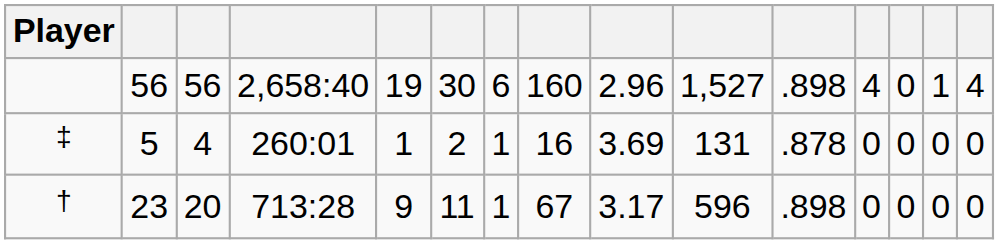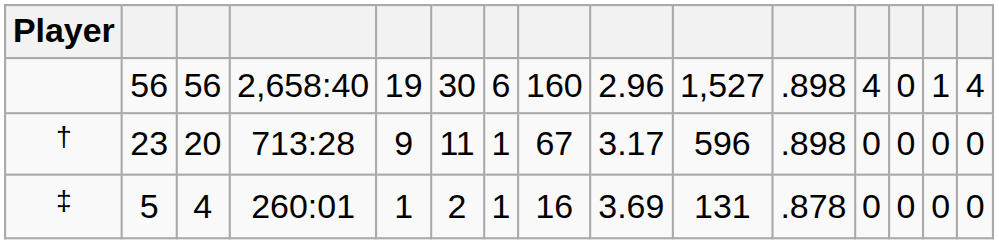 <table class="wikitable sortable" style="text-align:center;">
 <tr>
 <th>Player</th>
 <th></th>
 <th></th>
 <th></th>
 <th></th>
 <th></th>
 <th></th>
 <th></th>
 <th></th>
 <th></th>
 <th></th>
 <th></th>
 <th></th>
 <th></th>
 <th></th>
 </tr>
 <tr>
 <td></td>
 <td>56</td>
 <td>56</td>
 <td>2,658:40</td>
 <td>19</td>
 <td>30</td>
 <td>6</td>
 <td>160</td>
 <td>2.96</td>
 <td>1,527</td>
 <td>.898</td>
 <td>4</td>
 <td>0</td>
 <td>1</td>
 <td>4</td>
 </tr>
 <tr>
+<td><sup>†</sup></td>
+<td>23</td>
+<td>20</td>
+<td>713:28</td>
+<td>9</td>
+<td>11</td>
+<td>1</td>
+<td>67</td>
+<td>3.17</td>
+<td>596</td>
+<td>.898</td>
+<td>0</td>
+<td>0</td>
+<td>0</td>
+<td>0</td>
+</tr>
+<tr>
 <td><sup>‡</sup></td>
 <td>5</td>
 <td>4</td>
 <td>260:01</td>
 <td>1</td>
 <td>2</td>
 <td>1</td>
 <td>16</td>
 <td>3.69</td>
 <td>131</td>
 <td>.878</td>
 <td>0</td>
 <td>0</td>
 <td>0</td>
 <td>0</td>
 </tr>
-<tr>
-<td><sup>†</sup></td>
-<td>23</td>
-<td>20</td>
-<td>713:28</td>
-<td>9</td>
-<td>11</td>
-<td>1</td>
-<td>67</td>
-<td>3.17</td>
-<td>596</td>
-<td>.898</td>
-<td>0</td>
-<td>0</td>
-<td>0</td>
-<td>0</td>
-</tr>
 </table>
